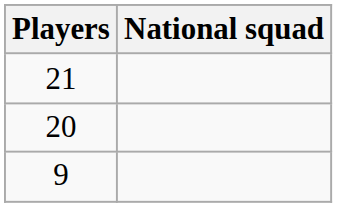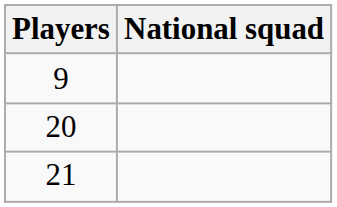 <table class="wikitable sortable">
 <tr>
 <th>Players</th>
 <th>National squad</th>
 </tr>
 <tr>
-<td align="center">21</td>
+<td align="center">9</td>
 <td></td>
 </tr>
 <tr>
 <td align="center">20</td>
 <td></td>
 </tr>
 <tr>
-<td align="center">9</td>
+<td align="center">21</td>
 <td></td>
 </tr>
 </table>
